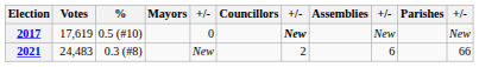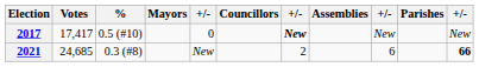 <table class="wikitable" style="text-align:right;">
 <tr>
 <th>Election</th>
 <th width="50px">Votes</th>
 <th>%</th>
 <th>Mayors</th>
 <th>+/-</th>
 <th>Councillors</th>
 <th>+/-</th>
 <th>Assemblies</th>
 <th>+/-</th>
 <th>Parishes</th>
 <th>+/-</th>
 </tr>
 <tr>
 <th><a href='#'>2017</a></th>
-<td>17,619</td>
+<td>17,417</td>
 <td>0.5 (#10)</td>
 <td></td>
 <td>0</td>
 <td></td>
 <td><strong><em>New</em></strong></td>
 <td></td>
 <td><em>New</em></td>
 <td></td>
 <td><em>New</em></td>
 </tr>
 <tr>
 <th><a href='#'>2021</a></th>
-<td>24,483</td>
+<td>24,685</td>
 <td>0.3 (#8)</td>
 <td></td>
 <td><em>New</em></td>
 <td></td>
 <td>2</td>
 <td></td>
 <td>6</td>
 <td></td>
-<td>66</td>
+<td><strong>66</strong></td>
 </tr>
 </table>
